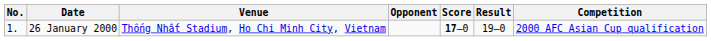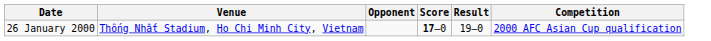 <table class="wikitable">
 <tr>
-<th>No.</th>
 <th>Date</th>
 <th>Venue</th>
 <th>Opponent</th>
 <th>Score</th>
 <th>Result</th>
 <th>Competition</th>
 </tr>
 <tr>
-<td>1.</td>
 <td>26 January 2000</td>
 <td><a href='#'>Thống Nhất Stadium</a>, <a href='#'>Ho Chi Minh City</a>, <a href='#'>Vietnam</a></td>
 <td></td>
 <td align=center><strong>17</strong>–0</td>
 <td align=center>19–0</td>
 <td><a href='#'>2000 AFC Asian Cup qualification</a></td>
 </tr>
 </table>
